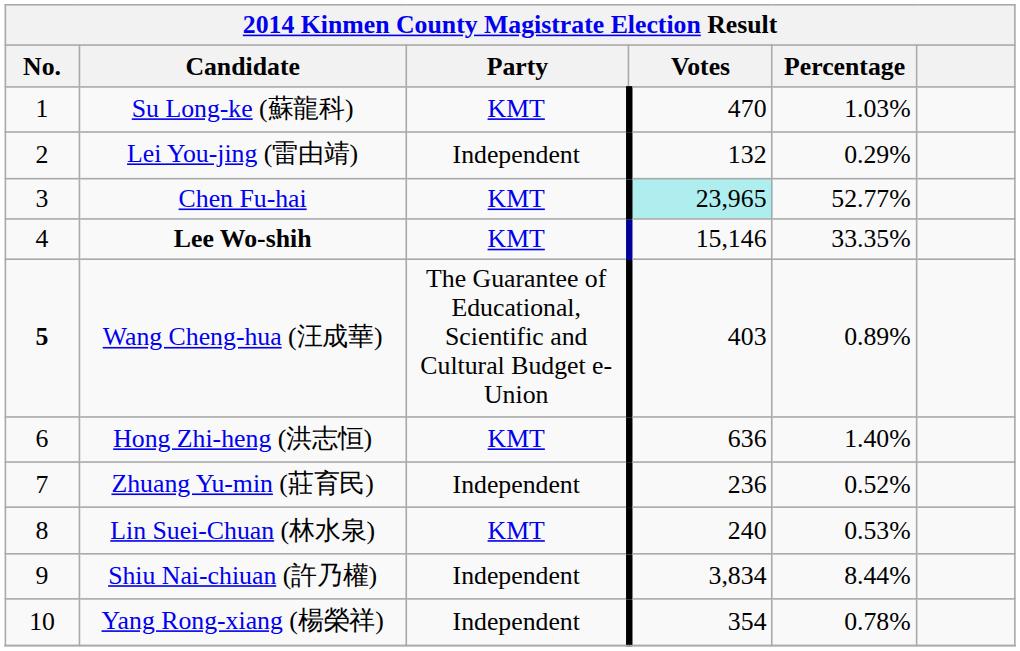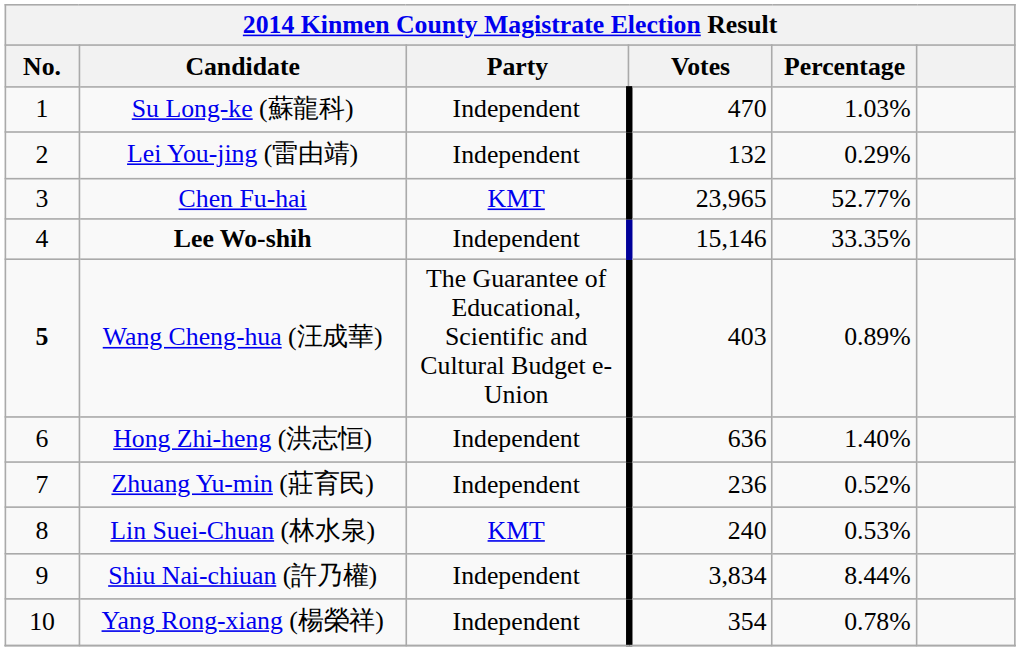 <table class="wikitable" style="text-align:center; margin:1em auto;">
 <tr>
 <th colspan="7" width=620px><a href='#'>2014 Kinmen County Magistrate Election</a> Result</th>
 </tr>
 <tr>
 <th width=35>No.</th>
 <th width=180>Candidate</th>
 <th width=120>Party</th>
 <th width=75>Votes</th>
 <th width=75>Percentage</th>
 <th width=49></th>
 </tr>
 <tr>
 <td>1</td>
 <td><a href='#'>Su Long-ke</a> (蘇龍科)</td>
-<td><a href='#'>KMT</a></td>
+<td>Independent</td>
 <td style="border-left:4px solid #000000;" align="right">470</td>
 <td align="right">1.03%</td>
 <td align="center"></td>
 </tr>
 <tr>
 <td>2</td>
 <td><a href='#'>Lei You-jing</a> (雷由靖)</td>
 <td>Independent</td>
 <td style="border-left:4px solid #000000;" align="right">132</td>
 <td align="right">0.29%</td>
 <td align="center"></td>
 </tr>
 <tr>
 <td>3</td>
 <td><a href='#'>Chen Fu-hai</a></td>
 <td><a href='#'>KMT</a></td>
-<td style="background: paleturquoise; border-left:4px solid #000000;" align="right">23,965</td>
+<td style="border-left:4px solid #000000;" align="right">23,965</td>
 <td align="right">52.77%</td>
 <td align="center"></td>
 </tr>
 <tr>
 <td>4</td>
 <td><strong>Lee Wo-shih</strong></td>
-<td><a href='#'>KMT</a></td>
+<td>Independent</td>
 <td style="border-left:4px solid #000099;" align="right">15,146</td>
 <td align="right">33.35%</td>
 <td align="center"></td>
 </tr>
 <tr>
 <td><strong>5</strong></td>
 <td><a href='#'>Wang Cheng-hua</a> (汪成華)</td>
 <td>The Guarantee of Educational, Scientific and Cultural Budget e-Union</td>
 <td style="border-left:4px solid #000000;" align="right">403</td>
 <td align="right">0.89%</td>
 <td align="center"></td>
 </tr>
 <tr>
 <td>6</td>
 <td><a href='#'>Hong Zhi-heng</a> (洪志恒)</td>
-<td><a href='#'>KMT</a></td>
+<td>Independent</td>
 <td style="border-left:4px solid #000000;" align="right">636</td>
 <td align="right">1.40%</td>
 <td align="center"></td>
 </tr>
 <tr>
 <td>7</td>
 <td><a href='#'>Zhuang Yu-min</a> (莊育民)</td>
 <td>Independent</td>
 <td style="border-left:4px solid #000000;" align="right">236</td>
 <td align="right">0.52%</td>
 <td align="center"></td>
 </tr>
 <tr>
 <td>8</td>
 <td><a href='#'>Lin Suei-Chuan</a> (林水泉)</td>
 <td><a href='#'>KMT</a></td>
 <td style="border-left:4px solid #000000;" align="right">240</td>
 <td align="right">0.53%</td>
 <td align="center"></td>
 </tr>
 <tr>
 <td>9</td>
 <td><a href='#'>Shiu Nai-chiuan</a> (許乃權)</td>
 <td>Independent</td>
 <td style="border-left:4px solid #000000;" align="right">3,834</td>
 <td align="right">8.44%</td>
 <td align="center"></td>
 </tr>
 <tr>
 <td>10</td>
 <td><a href='#'>Yang Rong-xiang</a> (楊榮祥)</td>
 <td>Independent</td>
 <td style="border-left:4px solid #000000;" align="right">354</td>
 <td align="right">0.78%</td>
 <td align="center"></td>
 </tr>
 <tr bgcolor=EEEEEE>
 </tr>
 </table>
